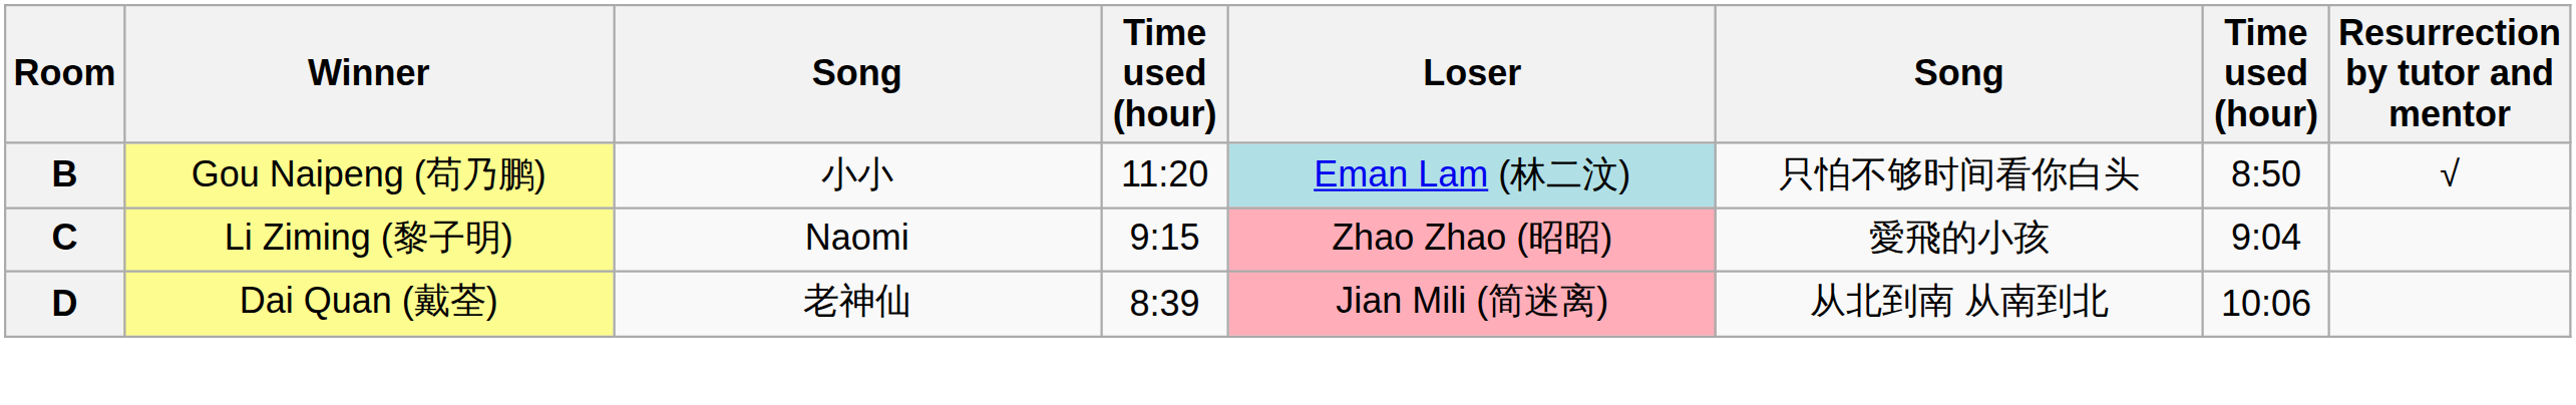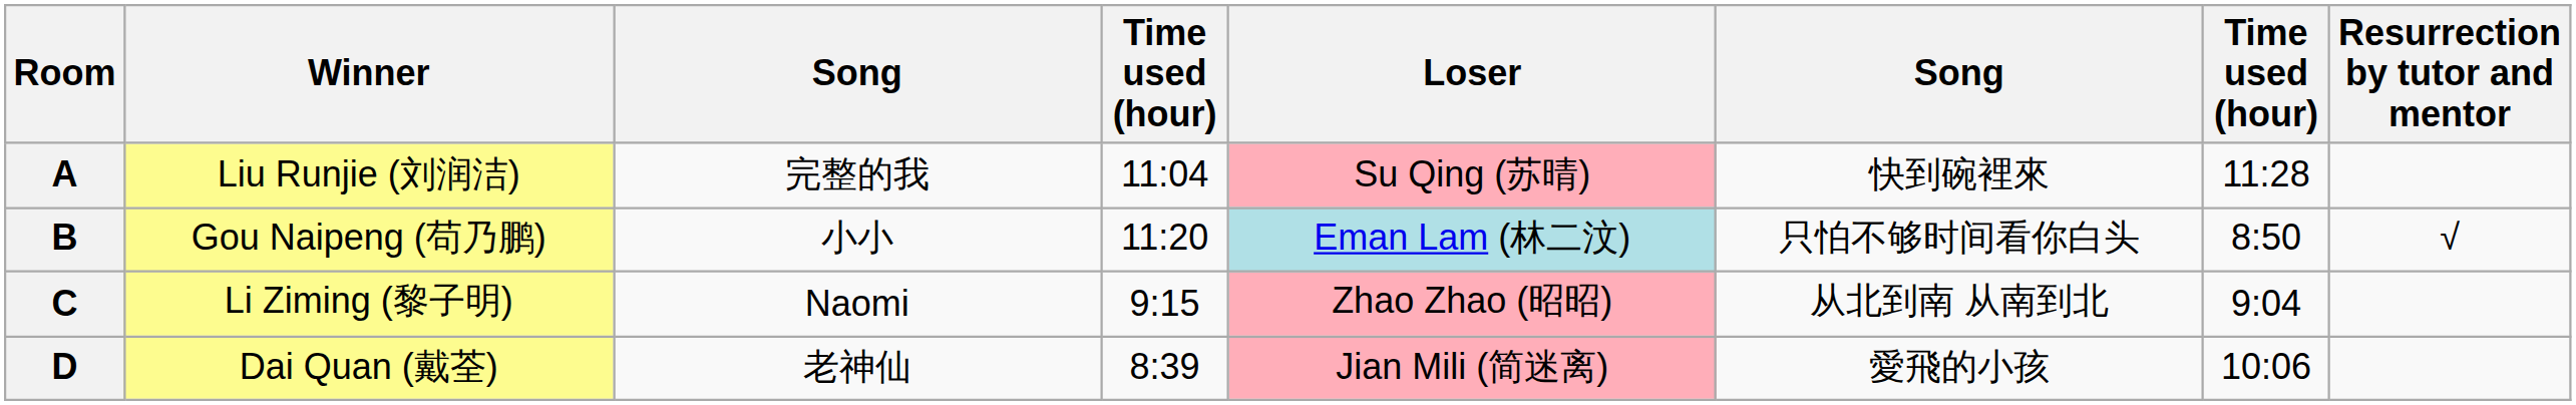 <table class="wikitable" style="text-align:center;width:90%;">
 <tr>
 <th width="1%">Room</th>
 <th width="20%">Winner</th>
 <th width="20%">Song</th>
 <th width="5%">Time used (hour)</th>
 <th width="20%">Loser</th>
 <th width="20%">Song</th>
 <th width="5%">Time used (hour)</th>
 <th width="1%">Resurrection by tutor and mentor</th>
+</tr>
+<tr>
+<th>A</th>
+<td style="background:#FDFC8F;">Liu Runjie (刘润洁)</td>
+<td>完整的我<br></td>
+<td>11:04</td>
+<td style="background:#FFAEB9;">Su Qing (苏晴)</td>
+<td>快到碗裡來<br></td>
+<td>11:28</td>
+<td></td>
 </tr>
 <tr>
 <th>B</th>
 <td style="background:#FDFC8F;">Gou Naipeng (苟乃鹏)</td>
 <td>小小<br></td>
 <td>11:20</td>
 <td style="background:#B0E0E6;"><a href='#'>Eman Lam</a> (林二汶)</td>
 <td>只怕不够时间看你白头<br></td>
 <td>8:50</td>
 <td>√</td>
 </tr>
 <tr>
 <th>C</th>
 <td style="background:#FDFC8F;">Li Ziming (黎子明)</td>
 <td>Naomi</td>
 <td>9:15</td>
 <td style="background:#FFAEB9;">Zhao Zhao (昭昭)</td>
-<td>愛飛的小孩<br></td>
+<td>从北到南 从南到北<br></td>
 <td>9:04</td>
 <td></td>
 </tr>
 <tr>
 <th>D</th>
 <td style="background:#FDFC8F;">Dai Quan (戴荃)</td>
 <td>老神仙<br></td>
 <td>8:39</td>
 <td style="background:#FFAEB9;">Jian Mili (简迷离)</td>
-<td>从北到南 从南到北<br></td>
+<td>愛飛的小孩<br></td>
 <td>10:06</td>
 <td></td>
 </tr>
 </table>
